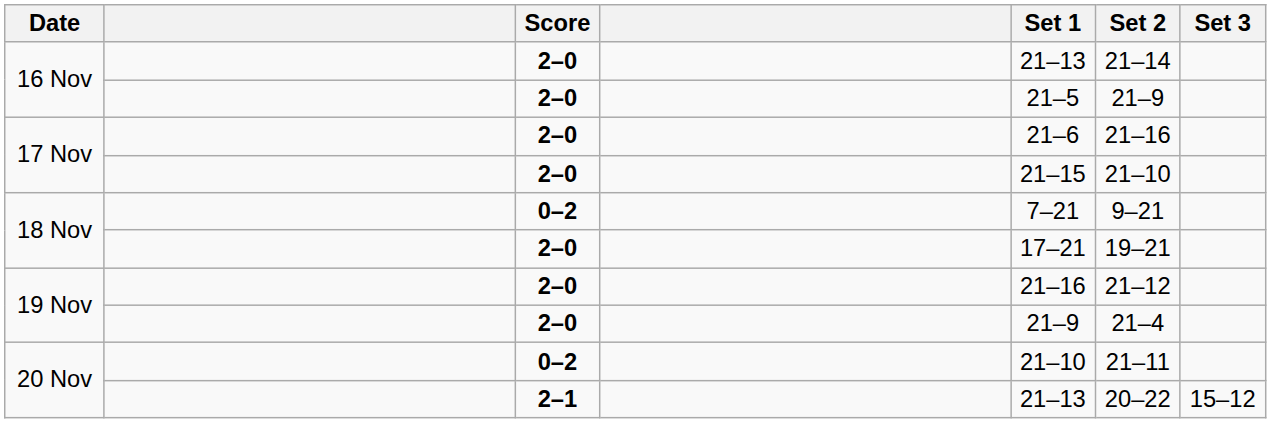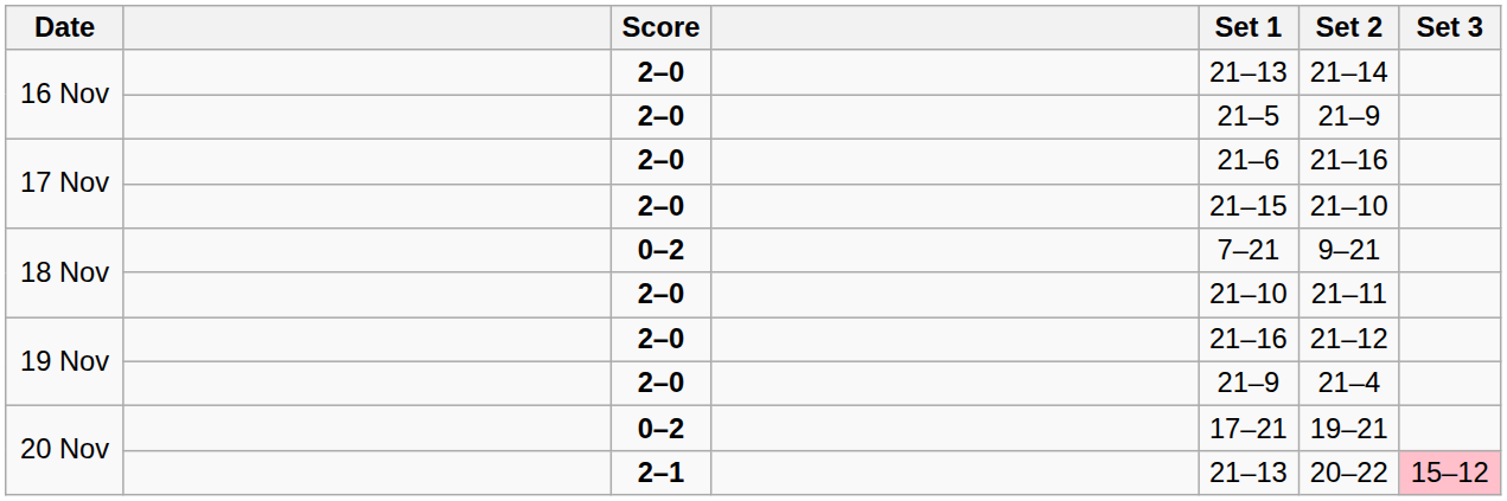 <table class="wikitable" style="text-align: center;">
 <tr>
 <th width="60">Date</th>
 <th align="right" width="270"></th>
 <th width="50">Score</th>
 <th align="left" width="270"></th>
 <th width="50">Set 1</th>
 <th width="50">Set 2</th>
 <th width="50">Set 3</th>
 </tr>
 <tr>
 <td rowspan=2>16 Nov</td>
 <td align=left><strong></strong></td>
 <td align=center><strong>2–0</strong></td>
 <td align=left></td>
 <td>21–13</td>
 <td>21–14</td>
 <td></td>
 </tr>
 <tr>
 <td align=left><strong></strong></td>
 <td align=center><strong>2–0</strong></td>
 <td align=left></td>
 <td>21–5</td>
 <td>21–9</td>
 <td></td>
 </tr>
 <tr>
 <td rowspan=2>17 Nov</td>
 <td align=left><strong></strong></td>
 <td align=center><strong>2–0</strong></td>
 <td align=left></td>
 <td>21–6</td>
 <td>21–16</td>
 <td></td>
 </tr>
 <tr>
 <td align=left><strong></strong></td>
 <td align=center><strong>2–0</strong></td>
 <td align=left></td>
 <td>21–15</td>
 <td>21–10</td>
 <td></td>
 </tr>
 <tr>
 <td rowspan=2>18 Nov</td>
 <td align=left></td>
 <td align=center><strong>0–2</strong></td>
 <td align=left><strong></strong></td>
 <td>7–21</td>
 <td>9–21</td>
 <td></td>
 </tr>
 <tr>
 <td align=left><strong></strong></td>
 <td align=center><strong>2–0</strong></td>
 <td align=left></td>
-<td>17–21</td>
-<td>19–21</td>
+<td>21–10</td>
+<td>21–11</td>
 <td></td>
 </tr>
 <tr>
 <td rowspan=2>19 Nov</td>
 <td align=left><strong></strong></td>
 <td align=center><strong>2–0</strong></td>
 <td align=left></td>
 <td>21–16</td>
 <td>21–12</td>
 <td></td>
 </tr>
 <tr>
 <td align=left><strong></strong></td>
 <td align=center><strong>2–0</strong></td>
 <td align=left></td>
 <td>21–9</td>
 <td>21–4</td>
 <td></td>
 </tr>
 <tr>
 <td rowspan=2>20 Nov</td>
 <td align=left></td>
 <td align=center><strong>0–2</strong></td>
 <td align=left><strong></strong></td>
-<td>21–10</td>
-<td>21–11</td>
+<td>17–21</td>
+<td>19–21</td>
 <td></td>
 </tr>
 <tr>
 <td align=left><strong></strong></td>
 <td align=center><strong>2–1</strong></td>
 <td align=left></td>
 <td>21–13</td>
 <td>20–22</td>
-<td>15–12</td>
+<td style="background: pink;">15–12</td>
 </tr>
 </table>
